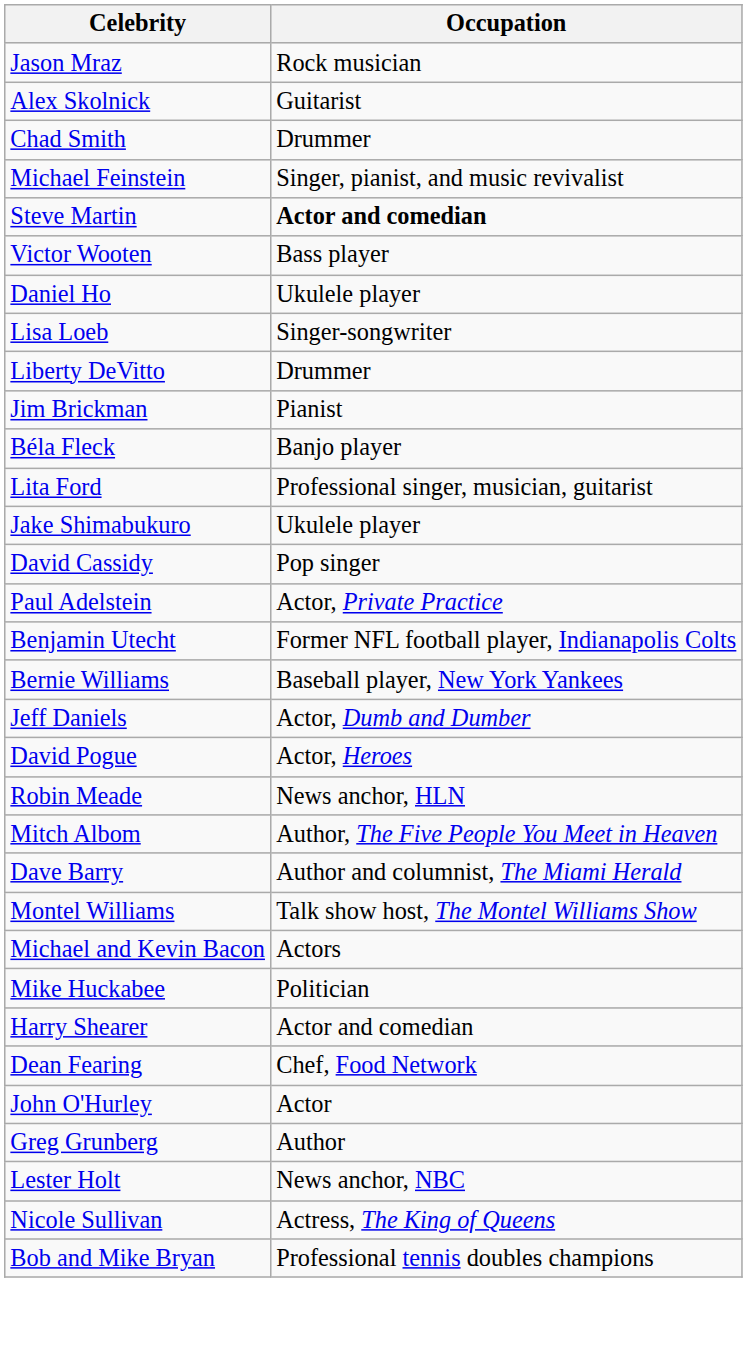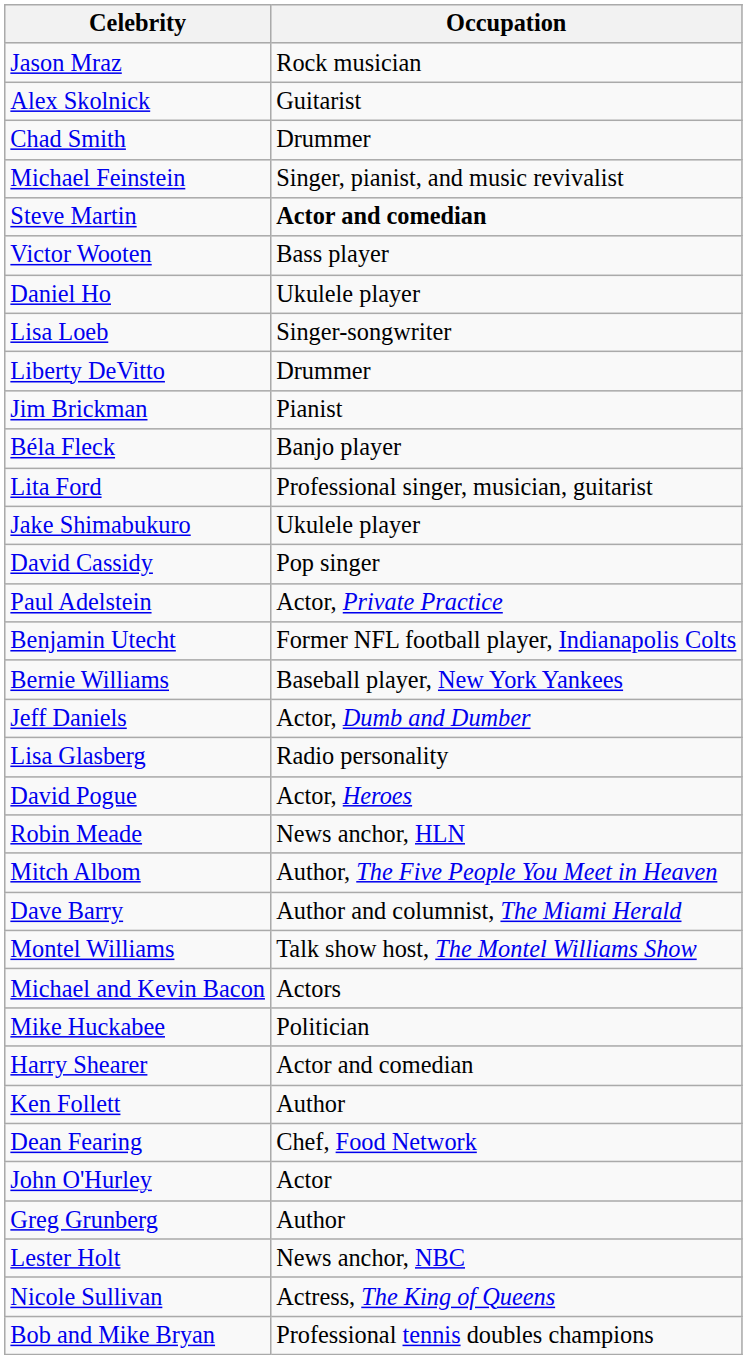 <table class="wikitable">
 <tr>
 <th>Celebrity</th>
 <th>Occupation</th>
 </tr>
 <tr>
 <td><a href='#'>Jason Mraz</a></td>
 <td>Rock musician</td>
 </tr>
 <tr>
 <td><a href='#'>Alex Skolnick</a></td>
 <td>Guitarist</td>
 </tr>
 <tr>
 <td><a href='#'>Chad Smith</a></td>
 <td>Drummer</td>
 </tr>
 <tr>
 <td><a href='#'>Michael Feinstein</a></td>
 <td>Singer, pianist, and music revivalist</td>
 </tr>
 <tr>
 <td><a href='#'>Steve Martin</a></td>
 <td><strong>Actor and comedian</strong></td>
 </tr>
 <tr>
 <td><a href='#'>Victor Wooten</a></td>
 <td>Bass player</td>
 </tr>
 <tr>
 <td><a href='#'>Daniel Ho</a></td>
 <td>Ukulele player</td>
 </tr>
 <tr>
 <td><a href='#'>Lisa Loeb</a></td>
 <td>Singer-songwriter</td>
 </tr>
 <tr>
 <td><a href='#'>Liberty DeVitto</a></td>
 <td>Drummer</td>
 </tr>
 <tr>
 <td><a href='#'>Jim Brickman</a></td>
 <td>Pianist</td>
 </tr>
 <tr>
 <td><a href='#'>Béla Fleck</a></td>
 <td>Banjo player</td>
 </tr>
 <tr>
 <td><a href='#'>Lita Ford</a></td>
 <td>Professional singer, musician, guitarist</td>
 </tr>
 <tr>
 <td><a href='#'>Jake Shimabukuro</a></td>
 <td>Ukulele player</td>
 </tr>
 <tr>
 <td><a href='#'>David Cassidy</a></td>
 <td>Pop singer</td>
 </tr>
 <tr>
 <td><a href='#'>Paul Adelstein</a></td>
 <td>Actor, <a href='#'><em>Private Practice</em></a></td>
 </tr>
 <tr>
 <td><a href='#'>Benjamin Utecht</a></td>
 <td>Former NFL football player, <a href='#'>Indianapolis Colts</a></td>
 </tr>
 <tr>
 <td><a href='#'>Bernie Williams</a></td>
 <td>Baseball player, <a href='#'>New York Yankees</a></td>
 </tr>
 <tr>
 <td><a href='#'>Jeff Daniels</a></td>
 <td>Actor, <em><a href='#'>Dumb and Dumber</a></em></td>
 </tr>
 <tr>
+<td><a href='#'>Lisa Glasberg</a></td>
+<td>Radio personality</td>
+</tr>
+<tr>
 <td><a href='#'>David Pogue</a></td>
 <td>Actor, <a href='#'><em>Heroes</em></a></td>
 </tr>
 <tr>
 <td><a href='#'>Robin Meade</a></td>
 <td>News anchor, <a href='#'>HLN</a></td>
 </tr>
 <tr>
 <td><a href='#'>Mitch Albom</a></td>
 <td>Author, <em><a href='#'>The Five People You Meet in Heaven</a></em></td>
 </tr>
 <tr>
 <td><a href='#'>Dave Barry</a></td>
 <td>Author and columnist, <em><a href='#'>The Miami Herald</a></em></td>
 </tr>
 <tr>
 <td><a href='#'>Montel Williams</a></td>
 <td>Talk show host, <em><a href='#'>The Montel Williams Show</a></em></td>
 </tr>
 <tr>
 <td><a href='#'>Michael and Kevin Bacon</a></td>
 <td>Actors</td>
 </tr>
 <tr>
 <td><a href='#'>Mike Huckabee</a></td>
 <td>Politician</td>
 </tr>
 <tr>
 <td><a href='#'>Harry Shearer</a></td>
 <td>Actor and comedian</td>
 </tr>
 <tr>
+<td><a href='#'>Ken Follett</a></td>
+<td>Author</td>
+</tr>
+<tr>
 <td><a href='#'>Dean Fearing</a></td>
 <td>Chef, <a href='#'>Food Network</a></td>
 </tr>
 <tr>
 <td><a href='#'>John O'Hurley</a></td>
 <td>Actor</td>
 </tr>
 <tr>
 <td><a href='#'>Greg Grunberg</a></td>
 <td>Author</td>
 </tr>
 <tr>
 <td><a href='#'>Lester Holt</a></td>
 <td>News anchor, <a href='#'>NBC</a></td>
 </tr>
 <tr>
 <td><a href='#'>Nicole Sullivan</a></td>
 <td>Actress, <em><a href='#'>The King of Queens</a></em></td>
 </tr>
 <tr>
 <td><a href='#'>Bob and Mike Bryan</a></td>
 <td>Professional <a href='#'>tennis</a> doubles champions</td>
 </tr>
 </table>
